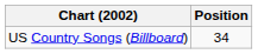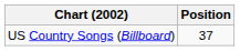 <table class="wikitable sortable">
 <tr>
 <th scope="col">Chart (2002)</th>
 <th scope="col">Position</th>
 </tr>
 <tr>
 <td>US <a href='#'>Country Songs</a> (<em><a href='#'>Billboard</a></em>)</td>
-<td align="center">34</td>
+<td align="center">37</td>
 </tr>
 </table>
